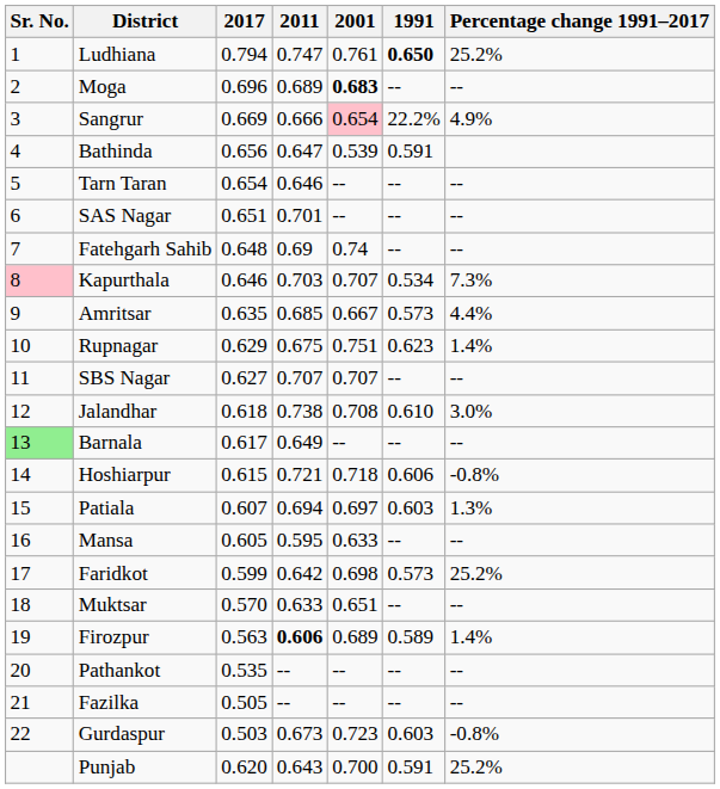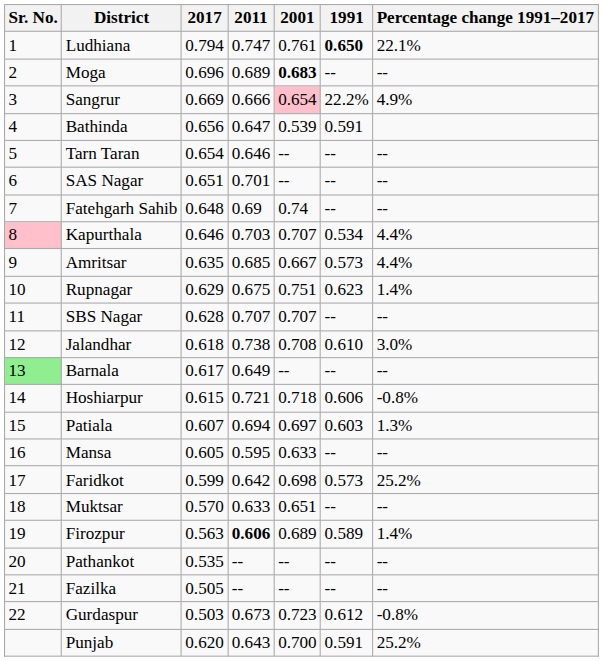 <table class="wikitable sortable">
 <tr>
 <th>Sr. No.</th>
 <th>District</th>
 <th>2017</th>
 <th>2011</th>
 <th>2001</th>
 <th>1991</th>
 <th>Percentage change 1991–2017</th>
 </tr>
 <tr>
 <td>1</td>
 <td>Ludhiana</td>
 <td>0.794</td>
 <td>0.747</td>
 <td>0.761</td>
 <td><strong>0.650</strong></td>
-<td>25.2%</td>
+<td>22.1%</td>
 </tr>
 <tr>
 <td>2</td>
 <td>Moga</td>
 <td>0.696</td>
 <td>0.689</td>
 <td><strong>0.683</strong></td>
 <td>--</td>
 <td>--</td>
 </tr>
 <tr>
 <td>3</td>
 <td>Sangrur</td>
 <td>0.669</td>
 <td>0.666</td>
 <td style="background: pink;">0.654</td>
 <td>22.2%</td>
 <td>4.9%</td>
 </tr>
 <tr>
 <td>4</td>
 <td>Bathinda</td>
 <td>0.656</td>
 <td 0.658>0.647</td>
 <td>0.539</td>
 <td>0.591</td>
 </tr>
 <tr>
 <td>5</td>
 <td>Tarn Taran</td>
 <td>0.654</td>
 <td>0.646</td>
 <td>--</td>
 <td>--</td>
 <td>--</td>
 </tr>
 <tr>
 <td>6</td>
 <td>SAS Nagar</td>
 <td>0.651</td>
 <td>0.701</td>
 <td>--</td>
 <td>--</td>
 <td>--</td>
 </tr>
 <tr>
 <td>7</td>
 <td>Fatehgarh Sahib</td>
 <td>0.648</td>
 <td>0.69</td>
 <td>0.74</td>
 <td>--</td>
 <td>--</td>
 </tr>
 <tr>
 <td style="background: pink;">8</td>
 <td>Kapurthala</td>
 <td>0.646</td>
 <td>0.703</td>
 <td>0.707</td>
 <td>0.534</td>
-<td>7.3%</td>
+<td>4.4%</td>
 </tr>
 <tr>
 <td>9</td>
 <td>Amritsar</td>
 <td>0.635</td>
 <td>0.685</td>
 <td>0.667</td>
 <td>0.573</td>
 <td>4.4%</td>
 </tr>
 <tr>
 <td>10</td>
 <td>Rupnagar</td>
 <td>0.629</td>
 <td>0.675</td>
 <td>0.751</td>
 <td>0.623</td>
 <td>1.4%</td>
 </tr>
 <tr>
 <td>11</td>
 <td>SBS Nagar</td>
-<td>0.627</td>
+<td>0.628</td>
 <td>0.707</td>
 <td>0.707</td>
 <td>--</td>
 <td>--</td>
 </tr>
 <tr>
 <td>12</td>
 <td>Jalandhar</td>
 <td>0.618</td>
 <td>0.738</td>
 <td>0.708</td>
 <td>0.610</td>
 <td>3.0%</td>
 </tr>
 <tr>
 <td style="background: lightgreen;">13</td>
 <td>Barnala</td>
 <td>0.617</td>
 <td>0.649</td>
 <td>--</td>
 <td>--</td>
 <td>--</td>
 </tr>
 <tr>
 <td>14</td>
 <td>Hoshiarpur</td>
 <td>0.615</td>
 <td>0.721</td>
 <td>0.718</td>
 <td>0.606</td>
 <td>-0.8%</td>
 </tr>
 <tr>
 <td>15</td>
 <td>Patiala</td>
 <td>0.607</td>
 <td>0.694</td>
 <td>0.697</td>
 <td>0.603</td>
 <td>1.3%</td>
 </tr>
 <tr>
 <td>16</td>
 <td>Mansa</td>
 <td>0.605</td>
 <td>0.595</td>
 <td>0.633</td>
 <td>--</td>
 <td>--</td>
 </tr>
 <tr>
 <td>17</td>
 <td>Faridkot</td>
 <td>0.599</td>
 <td>0.642</td>
 <td>0.698</td>
 <td>0.573</td>
 <td>25.2%</td>
 </tr>
 <tr>
 <td>18</td>
 <td>Muktsar</td>
 <td>0.570</td>
 <td>0.633</td>
 <td>0.651</td>
 <td>--</td>
 <td>--</td>
 </tr>
 <tr>
 <td>19</td>
 <td>Firozpur</td>
 <td>0.563</td>
 <td><strong>0.606</strong></td>
 <td>0.689</td>
 <td>0.589</td>
 <td>1.4%</td>
 </tr>
 <tr>
 <td>20</td>
 <td>Pathankot</td>
 <td>0.535</td>
 <td>--</td>
 <td>--</td>
 <td>--</td>
 <td>--</td>
 </tr>
 <tr>
 <td>21</td>
 <td>Fazilka</td>
 <td>0.505</td>
 <td>--</td>
 <td>--</td>
 <td>--</td>
 <td>--</td>
 </tr>
 <tr>
 <td>22</td>
 <td>Gurdaspur</td>
 <td>0.503</td>
 <td>0.673</td>
 <td>0.723</td>
-<td>0.603</td>
+<td>0.612</td>
 <td>-0.8%</td>
 </tr>
 <tr>
 <td></td>
 <td>Punjab</td>
 <td>0.620</td>
 <td>0.643</td>
 <td>0.700</td>
 <td>0.591</td>
 <td>25.2%</td>
 </tr>
 </table>
